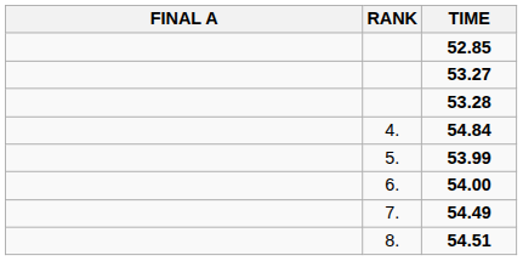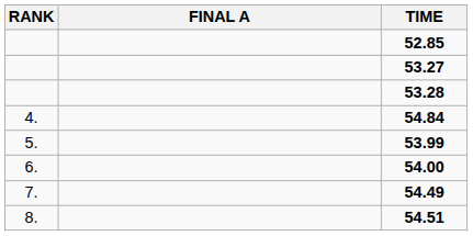 <table class="wikitable">
 <tr>
+<th>RANK</th>
 <th style="width: 20em">FINAL A</th>
-<th>RANK</th>
 <th style="width: 5em">TIME</th>
 </tr>
 <tr>
+<td align="center"></td>
 <td></td>
-<td align="center"></td>
 <td align="center"><strong>52.85</strong></td>
 </tr>
 <tr>
+<td align="center"></td>
 <td></td>
-<td align="center"></td>
 <td align="center"><strong>53.27</strong></td>
 </tr>
 <tr>
+<td align="center"></td>
 <td></td>
-<td align="center"></td>
 <td align="center"><strong>53.28</strong></td>
 </tr>
 <tr>
+<td align="center">4.</td>
 <td></td>
-<td align="center">4.</td>
 <td align="center"><strong>54.84</strong></td>
 </tr>
 <tr>
+<td align="center">5.</td>
 <td></td>
-<td align="center">5.</td>
 <td align="center"><strong>53.99</strong></td>
 </tr>
 <tr>
+<td align="center">6.</td>
 <td></td>
-<td align="center">6.</td>
 <td align="center"><strong>54.00</strong></td>
 </tr>
 <tr>
+<td align="center">7.</td>
 <td></td>
-<td align="center">7.</td>
 <td align="center"><strong>54.49</strong></td>
 </tr>
 <tr>
+<td align="center">8.</td>
 <td></td>
-<td align="center">8.</td>
 <td align="center"><strong>54.51</strong></td>
 </tr>
 </table>
